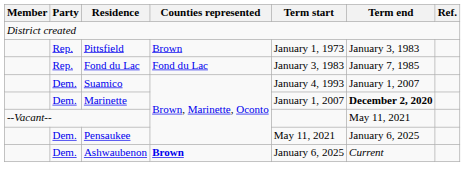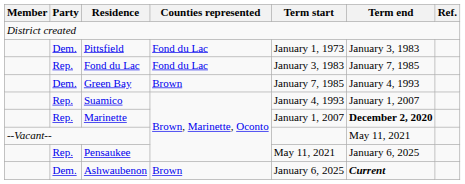 <table class="wikitable">
 <tr>
 <th>Member</th>
 <th>Party</th>
 <th>Residence</th>
 <th>Counties represented</th>
 <th>Term start</th>
 <th>Term end</th>
 <th>Ref.</th>
 </tr>
 <tr>
 <td colspan="7"><em>District created</em></td>
 </tr>
 <tr>
 <td></td>
-<td><a href='#'>Rep.</a></td>
+<td><a href='#'>Dem.</a></td>
 <td><a href='#'>Pittsfield</a></td>
-<td><a href='#'>Brown</a></td>
+<td><a href='#'>Fond du Lac</a></td>
 <td>January 1, 1973</td>
 <td>January 3, 1983</td>
 <td></td>
 </tr>
 <tr>
 <td></td>
 <td><a href='#'>Rep.</a></td>
 <td><a href='#'>Fond du Lac</a></td>
 <td><a href='#'>Fond du Lac</a></td>
 <td>January 3, 1983</td>
 <td>January 7, 1985</td>
 <td></td>
 </tr>
 <tr>
 <td></td>
 <td><a href='#'>Dem.</a></td>
+<td><a href='#'>Green Bay</a></td>
+<td><a href='#'>Brown</a></td>
+<td>January 7, 1985</td>
+<td>January 4, 1993</td>
+<td></td>
+</tr>
+<tr>
+<td></td>
+<td><a href='#'>Rep.</a></td>
 <td><a href='#'>Suamico</a></td>
 <td rowspan="4"><a href='#'>Brown</a>, <a href='#'>Marinette</a>, <a href='#'>Oconto</a></td>
 <td>January 4, 1993</td>
 <td>January 1, 2007</td>
 <td></td>
 </tr>
 <tr>
 <td></td>
-<td><a href='#'>Dem.</a></td>
+<td><a href='#'>Rep.</a></td>
 <td><a href='#'>Marinette</a></td>
 <td>January 1, 2007</td>
 <td><strong>December 2, 2020</strong></td>
 <td></td>
 </tr>
 <tr>
 <td colspan="3"><em>--Vacant--</em></td>
 <td></td>
 <td>May 11, 2021</td>
 <td></td>
 </tr>
 <tr>
 <td></td>
-<td><a href='#'>Dem.</a></td>
+<td><a href='#'>Rep.</a></td>
 <td><a href='#'>Pensaukee</a></td>
 <td>May 11, 2021</td>
 <td>January 6, 2025</td>
 <td></td>
 </tr>
 <tr>
 <td></td>
 <td><a href='#'>Dem.</a></td>
 <td><a href='#'>Ashwaubenon</a></td>
-<td><strong><a href='#'>Brown</a></strong></td>
+<td><a href='#'>Brown</a></td>
 <td>January 6, 2025</td>
-<td><em>Current</em></td>
+<td><strong><em>Current</em></strong></td>
 <td></td>
 </tr>
 </table>
